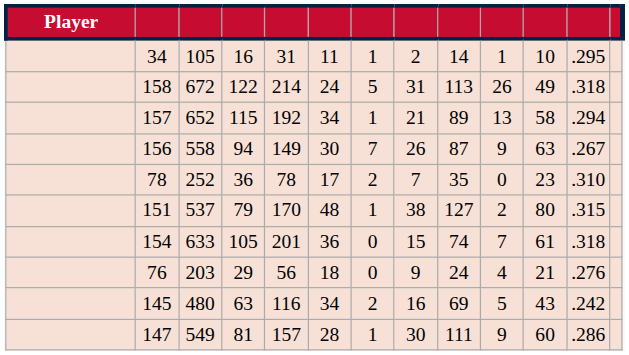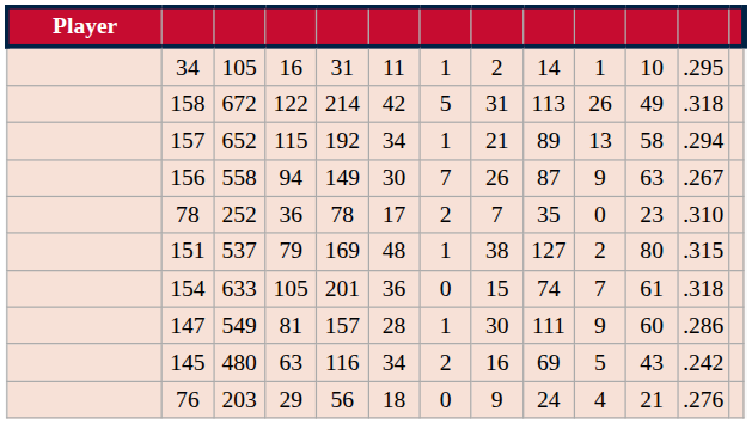 <table class="wikitable sortable">
 <tr>
 <th style="background:#c60c30; width:21%; color:#fff; border-top: 3px solid #024; border-bottom: 3px solid #024; border-left: 3px solid #024;">Player</th>
 <th style="background:#c60c30; width:7%; color:#fff; border-top: 3px solid #024; border-bottom: 3px solid #024;"></th>
 <th style="background:#c60c30; width:7%; color:#fff; border-top: 3px solid #024; border-bottom: 3px solid #024;"></th>
 <th style="background:#c60c30; width:7%; color:#fff; border-top: 3px solid #024; border-bottom: 3px solid #024;"></th>
 <th style="background:#c60c30; width:7%; color:#fff; border-top: 3px solid #024; border-bottom: 3px solid #024;"></th>
 <th style="background:#c60c30; width:7%; color:#fff; border-top: 3px solid #024; border-bottom: 3px solid #024;"></th>
 <th style="background:#c60c30; width:7%; color:#fff; border-top: 3px solid #024; border-bottom: 3px solid #024;"></th>
 <th style="background:#c60c30; width:7%; color:#fff; border-top: 3px solid #024; border-bottom: 3px solid #024;"></th>
 <th style="background:#c60c30; width:7%; color:#fff; border-top: 3px solid #024; border-bottom: 3px solid #024;"></th>
 <th style="background:#c60c30; width:7%; color:#fff; border-top: 3px solid #024; border-bottom: 3px solid #024;"></th>
 <th style="background:#c60c30; width:7%; color:#fff; border-top: 3px solid #024; border-bottom: 3px solid #024;"></th>
 <th style="background:#c60c30; width:7%; color:#fff; border-top: 3px solid #024; border-bottom: 3px solid #024;"></th>
 <th style="background:#c60c30; width:7%; color:#fff; border-top: 3px solid #024; border-bottom: 3px solid #024; border-right: 4px solid #024;"></th>
 </tr>
 <tr style="text-align:center; background:#f7e1d7;">
 <td></td>
 <td>34</td>
 <td>105</td>
 <td>16</td>
 <td>31</td>
 <td>11</td>
 <td>1</td>
 <td>2</td>
 <td>14</td>
 <td>1</td>
 <td>10</td>
 <td>.295</td>
 <td></td>
 </tr>
 <tr style="text-align:center; background:#f7e1d7;">
 <td></td>
 <td>158</td>
 <td>672</td>
 <td>122</td>
 <td>214</td>
-<td>24</td>
+<td>42</td>
 <td>5</td>
 <td>31</td>
 <td>113</td>
 <td>26</td>
 <td>49</td>
 <td>.318</td>
 <td></td>
 </tr>
 <tr style="text-align:center; background:#f7e1d7;">
 <td></td>
 <td>157</td>
 <td>652</td>
 <td>115</td>
 <td>192</td>
 <td>34</td>
 <td>1</td>
 <td>21</td>
 <td>89</td>
 <td>13</td>
 <td>58</td>
 <td>.294</td>
 <td></td>
 </tr>
 <tr style="text-align:center; background:#f7e1d7;">
 <td></td>
 <td>156</td>
 <td>558</td>
 <td>94</td>
 <td>149</td>
 <td>30</td>
 <td>7</td>
 <td>26</td>
 <td>87</td>
 <td>9</td>
 <td>63</td>
 <td>.267</td>
 <td></td>
 </tr>
 <tr style="text-align:center; background:#f7e1d7;">
 <td></td>
 <td>78</td>
 <td>252</td>
 <td>36</td>
 <td>78</td>
 <td>17</td>
 <td>2</td>
 <td>7</td>
 <td>35</td>
 <td>0</td>
 <td>23</td>
 <td>.310</td>
 <td></td>
 </tr>
 <tr style="text-align:center; background:#f7e1d7;">
 <td></td>
 <td>151</td>
 <td>537</td>
 <td>79</td>
-<td>170</td>
+<td>169</td>
 <td>48</td>
 <td>1</td>
 <td>38</td>
 <td>127</td>
 <td>2</td>
 <td>80</td>
 <td>.315</td>
 <td></td>
 </tr>
 <tr style="text-align:center; background:#f7e1d7;">
 <td></td>
 <td>154</td>
 <td>633</td>
 <td>105</td>
 <td>201</td>
 <td>36</td>
 <td>0</td>
 <td>15</td>
 <td>74</td>
 <td>7</td>
 <td>61</td>
 <td>.318</td>
 <td></td>
 </tr>
 <tr style="text-align:center; background:#f7e1d7;">
 <td></td>
-<td>76</td>
-<td>203</td>
-<td>29</td>
-<td>56</td>
-<td>18</td>
-<td>0</td>
+<td>147</td>
+<td>549</td>
+<td>81</td>
+<td>157</td>
+<td>28</td>
+<td>1</td>
+<td>30</td>
+<td>111</td>
 <td>9</td>
-<td>24</td>
-<td>4</td>
-<td>21</td>
-<td>.276</td>
+<td>60</td>
+<td>.286</td>
 <td></td>
 </tr>
 <tr style="text-align:center; background:#f7e1d7;">
 <td></td>
 <td>145</td>
 <td>480</td>
 <td>63</td>
 <td>116</td>
 <td>34</td>
 <td>2</td>
 <td>16</td>
 <td>69</td>
 <td>5</td>
 <td>43</td>
 <td>.242</td>
 <td></td>
 </tr>
 <tr style="text-align:center; background:#f7e1d7;">
 <td></td>
-<td>147</td>
-<td>549</td>
-<td>81</td>
-<td>157</td>
-<td>28</td>
-<td>1</td>
-<td>30</td>
-<td>111</td>
+<td>76</td>
+<td>203</td>
+<td>29</td>
+<td>56</td>
+<td>18</td>
+<td>0</td>
 <td>9</td>
-<td>60</td>
-<td>.286</td>
+<td>24</td>
+<td>4</td>
+<td>21</td>
+<td>.276</td>
 <td></td>
 </tr>
 </table>
